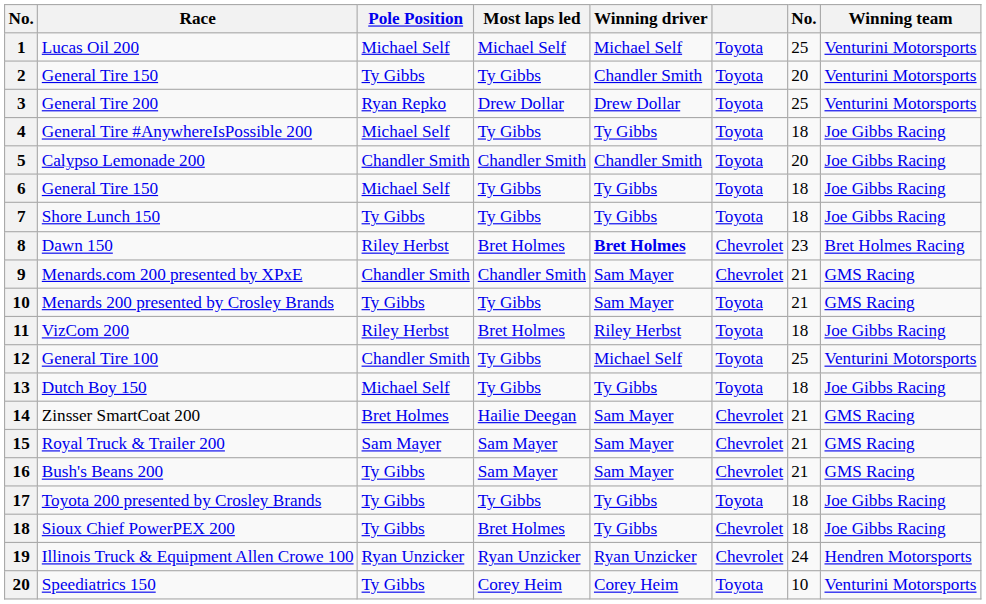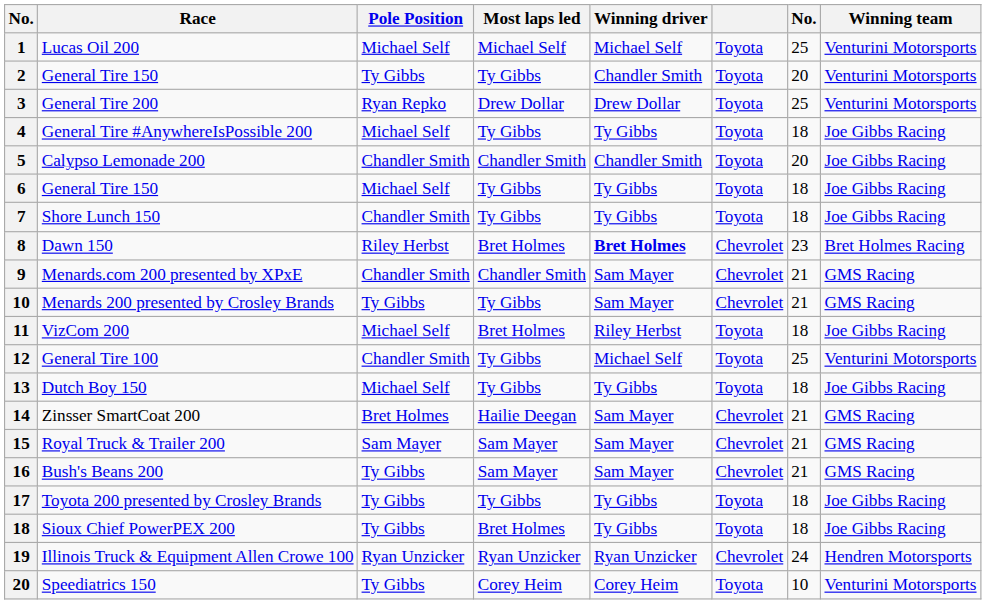 <table class="wikitable" style="font-size:95%">
 <tr>
 <th>No.</th>
 <th>Race</th>
 <th><a href='#'>Pole Position</a></th>
 <th>Most laps led</th>
 <th>Winning driver</th>
 <th></th>
 <th>No.</th>
 <th>Winning team</th>
 </tr>
 <tr>
 <th>1</th>
 <td><a href='#'>Lucas Oil 200</a></td>
 <td><a href='#'>Michael Self</a></td>
 <td><a href='#'>Michael Self</a></td>
 <td><a href='#'>Michael Self</a></td>
 <td><a href='#'>Toyota</a></td>
 <td>25</td>
 <td><a href='#'>Venturini Motorsports</a></td>
 </tr>
 <tr>
 <th>2</th>
 <td><a href='#'>General Tire 150</a></td>
 <td><a href='#'>Ty Gibbs</a></td>
 <td><a href='#'>Ty Gibbs</a></td>
 <td><a href='#'>Chandler Smith</a></td>
 <td><a href='#'>Toyota</a></td>
 <td>20</td>
 <td><a href='#'>Venturini Motorsports</a></td>
 </tr>
 <tr>
 <th>3</th>
 <td><a href='#'>General Tire 200</a></td>
 <td><a href='#'>Ryan Repko</a></td>
 <td><a href='#'>Drew Dollar</a></td>
 <td><a href='#'>Drew Dollar</a></td>
 <td><a href='#'>Toyota</a></td>
 <td>25</td>
 <td><a href='#'>Venturini Motorsports</a></td>
 </tr>
 <tr>
 <th>4</th>
 <td><a href='#'>General Tire #AnywhereIsPossible 200</a></td>
 <td><a href='#'>Michael Self</a></td>
 <td><a href='#'>Ty Gibbs</a></td>
 <td><a href='#'>Ty Gibbs</a></td>
 <td><a href='#'>Toyota</a></td>
 <td>18</td>
 <td><a href='#'>Joe Gibbs Racing</a></td>
 </tr>
 <tr>
 <th>5</th>
 <td><a href='#'>Calypso Lemonade 200</a></td>
 <td><a href='#'>Chandler Smith</a></td>
 <td><a href='#'>Chandler Smith</a></td>
 <td><a href='#'>Chandler Smith</a></td>
 <td><a href='#'>Toyota</a></td>
 <td>20</td>
 <td><a href='#'>Joe Gibbs Racing</a></td>
 </tr>
 <tr>
 <th>6</th>
 <td><a href='#'>General Tire 150</a></td>
 <td><a href='#'>Michael Self</a></td>
 <td><a href='#'>Ty Gibbs</a></td>
 <td><a href='#'>Ty Gibbs</a></td>
 <td><a href='#'>Toyota</a></td>
 <td>18</td>
 <td><a href='#'>Joe Gibbs Racing</a></td>
 </tr>
 <tr>
 <th>7</th>
 <td><a href='#'>Shore Lunch 150</a></td>
-<td><a href='#'>Ty Gibbs</a></td>
+<td><a href='#'>Chandler Smith</a></td>
 <td><a href='#'>Ty Gibbs</a></td>
 <td><a href='#'>Ty Gibbs</a></td>
 <td><a href='#'>Toyota</a></td>
 <td>18</td>
 <td><a href='#'>Joe Gibbs Racing</a></td>
 </tr>
 <tr>
 <th>8</th>
 <td><a href='#'>Dawn 150</a></td>
 <td><a href='#'>Riley Herbst</a></td>
 <td><a href='#'>Bret Holmes</a></td>
 <td><strong><a href='#'>Bret Holmes</a></strong></td>
 <td><a href='#'>Chevrolet</a></td>
 <td>23</td>
 <td><a href='#'>Bret Holmes Racing</a></td>
 </tr>
 <tr>
 <th>9</th>
 <td><a href='#'>Menards.com 200 presented by XPxE</a></td>
 <td><a href='#'>Chandler Smith</a></td>
 <td><a href='#'>Chandler Smith</a></td>
 <td><a href='#'>Sam Mayer</a></td>
 <td><a href='#'>Chevrolet</a></td>
 <td>21</td>
 <td><a href='#'>GMS Racing</a></td>
 </tr>
 <tr>
 <th>10</th>
 <td><a href='#'>Menards 200 presented by Crosley Brands</a></td>
 <td><a href='#'>Ty Gibbs</a></td>
 <td><a href='#'>Ty Gibbs</a></td>
 <td><a href='#'>Sam Mayer</a></td>
-<td><a href='#'>Toyota</a></td>
+<td><a href='#'>Chevrolet</a></td>
 <td>21</td>
 <td><a href='#'>GMS Racing</a></td>
 </tr>
 <tr>
 <th>11</th>
 <td><a href='#'>VizCom 200</a></td>
-<td><a href='#'>Riley Herbst</a></td>
+<td><a href='#'>Michael Self</a></td>
 <td><a href='#'>Bret Holmes</a></td>
 <td><a href='#'>Riley Herbst</a></td>
 <td><a href='#'>Toyota</a></td>
 <td>18</td>
 <td><a href='#'>Joe Gibbs Racing</a></td>
 </tr>
 <tr>
 <th>12</th>
 <td><a href='#'>General Tire 100</a></td>
 <td><a href='#'>Chandler Smith</a></td>
 <td><a href='#'>Ty Gibbs</a></td>
 <td><a href='#'>Michael Self</a></td>
 <td><a href='#'>Toyota</a></td>
 <td>25</td>
 <td><a href='#'>Venturini Motorsports</a></td>
 </tr>
 <tr>
 <th>13</th>
 <td><a href='#'>Dutch Boy 150</a></td>
 <td><a href='#'>Michael Self</a></td>
 <td><a href='#'>Ty Gibbs</a></td>
 <td><a href='#'>Ty Gibbs</a></td>
 <td><a href='#'>Toyota</a></td>
 <td>18</td>
 <td><a href='#'>Joe Gibbs Racing</a></td>
 </tr>
 <tr>
 <th>14</th>
 <td>Zinsser SmartCoat 200</td>
 <td><a href='#'>Bret Holmes</a></td>
 <td><a href='#'>Hailie Deegan</a></td>
 <td><a href='#'>Sam Mayer</a></td>
 <td><a href='#'>Chevrolet</a></td>
 <td>21</td>
 <td><a href='#'>GMS Racing</a></td>
 </tr>
 <tr>
 <th>15</th>
 <td><a href='#'>Royal Truck & Trailer 200</a></td>
 <td><a href='#'>Sam Mayer</a></td>
 <td><a href='#'>Sam Mayer</a></td>
 <td><a href='#'>Sam Mayer</a></td>
 <td><a href='#'>Chevrolet</a></td>
 <td>21</td>
 <td><a href='#'>GMS Racing</a></td>
 </tr>
 <tr>
 <th>16</th>
 <td><a href='#'>Bush's Beans 200</a></td>
 <td><a href='#'>Ty Gibbs</a></td>
 <td><a href='#'>Sam Mayer</a></td>
 <td><a href='#'>Sam Mayer</a></td>
 <td><a href='#'>Chevrolet</a></td>
 <td>21</td>
 <td><a href='#'>GMS Racing</a></td>
 </tr>
 <tr>
 <th>17</th>
 <td><a href='#'>Toyota 200 presented by Crosley Brands</a></td>
 <td><a href='#'>Ty Gibbs</a></td>
 <td><a href='#'>Ty Gibbs</a></td>
 <td><a href='#'>Ty Gibbs</a></td>
 <td><a href='#'>Toyota</a></td>
 <td>18</td>
 <td><a href='#'>Joe Gibbs Racing</a></td>
 </tr>
 <tr>
 <th>18</th>
 <td><a href='#'>Sioux Chief PowerPEX 200</a></td>
 <td><a href='#'>Ty Gibbs</a></td>
 <td><a href='#'>Bret Holmes</a></td>
 <td><a href='#'>Ty Gibbs</a></td>
-<td><a href='#'>Chevrolet</a></td>
+<td><a href='#'>Toyota</a></td>
 <td>18</td>
 <td><a href='#'>Joe Gibbs Racing</a></td>
 </tr>
 <tr>
 <th>19</th>
 <td><a href='#'>Illinois Truck & Equipment Allen Crowe 100</a></td>
 <td><a href='#'>Ryan Unzicker</a></td>
 <td><a href='#'>Ryan Unzicker</a></td>
 <td><a href='#'>Ryan Unzicker</a></td>
 <td><a href='#'>Chevrolet</a></td>
 <td>24</td>
 <td><a href='#'>Hendren Motorsports</a></td>
 </tr>
 <tr>
 <th>20</th>
 <td><a href='#'>Speediatrics 150</a></td>
 <td><a href='#'>Ty Gibbs</a></td>
 <td><a href='#'>Corey Heim</a></td>
 <td><a href='#'>Corey Heim</a></td>
 <td><a href='#'>Toyota</a></td>
 <td>10</td>
 <td><a href='#'>Venturini Motorsports</a></td>
 </tr>
 </table>
